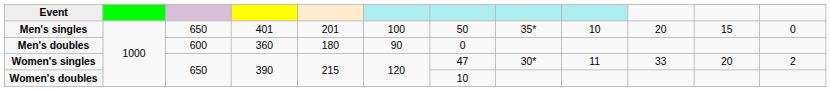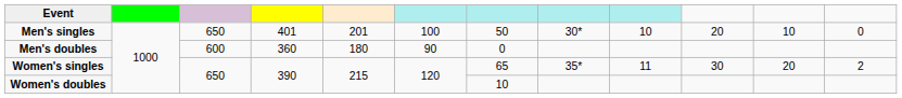 <table class="wikitable nowrap" style=font-size:90%;text-align:center>
 <tr>
 <td style="width:130px; background:#efefef;"><strong>Event</strong></td>
 <td style="width:80px; background:lime;"></td>
 <td style="width:85px; background:thistle;"></td>
 <td style="width:85px; background:#ff0;"></td>
 <td style="width:85px; background:#ffebcd;"></td>
 <td style="width:85px; background:#afeeee;"></td>
 <td style="width:85px; background:#afeeee;"></td>
 <td style="width:85px; background:#afeeee;"></td>
 <td style="width:85px; background:#afeeee;"></td>
 <td width=85></td>
 <td width=85></td>
 <td width=85></td>
 </tr>
 <tr>
 <th style="background:#f7f7f7;">Men's singles</th>
 <td rowspan=4>1000</td>
 <td>650</td>
 <td>401</td>
 <td>201</td>
 <td>100</td>
 <td>50</td>
-<td>35*</td>
+<td>30*</td>
 <td>10</td>
 <td>20</td>
-<td>15</td>
+<td>10</td>
 <td>0</td>
 </tr>
 <tr>
 <th style="background:#f7f7f7;">Men's doubles</th>
 <td>600</td>
 <td>360</td>
 <td>180</td>
 <td>90</td>
 <td>0</td>
 <td></td>
 <td></td>
 <td></td>
 <td></td>
 <td></td>
 </tr>
 <tr>
 <th style="background:#f7f7f7;">Women's singles</th>
 <td rowspan=2>650</td>
 <td rowspan=2>390</td>
 <td rowspan=2>215</td>
 <td rowspan=2>120</td>
-<td>47</td>
-<td>30*</td>
+<td>65</td>
+<td>35*</td>
 <td>11</td>
-<td>33</td>
+<td>30</td>
 <td>20</td>
 <td>2</td>
 </tr>
 <tr>
 <th style="background:#f7f7f7;">Women's doubles</th>
 <td>10</td>
 <td></td>
 <td></td>
 <td></td>
 <td></td>
 <td></td>
 </tr>
 </table>
